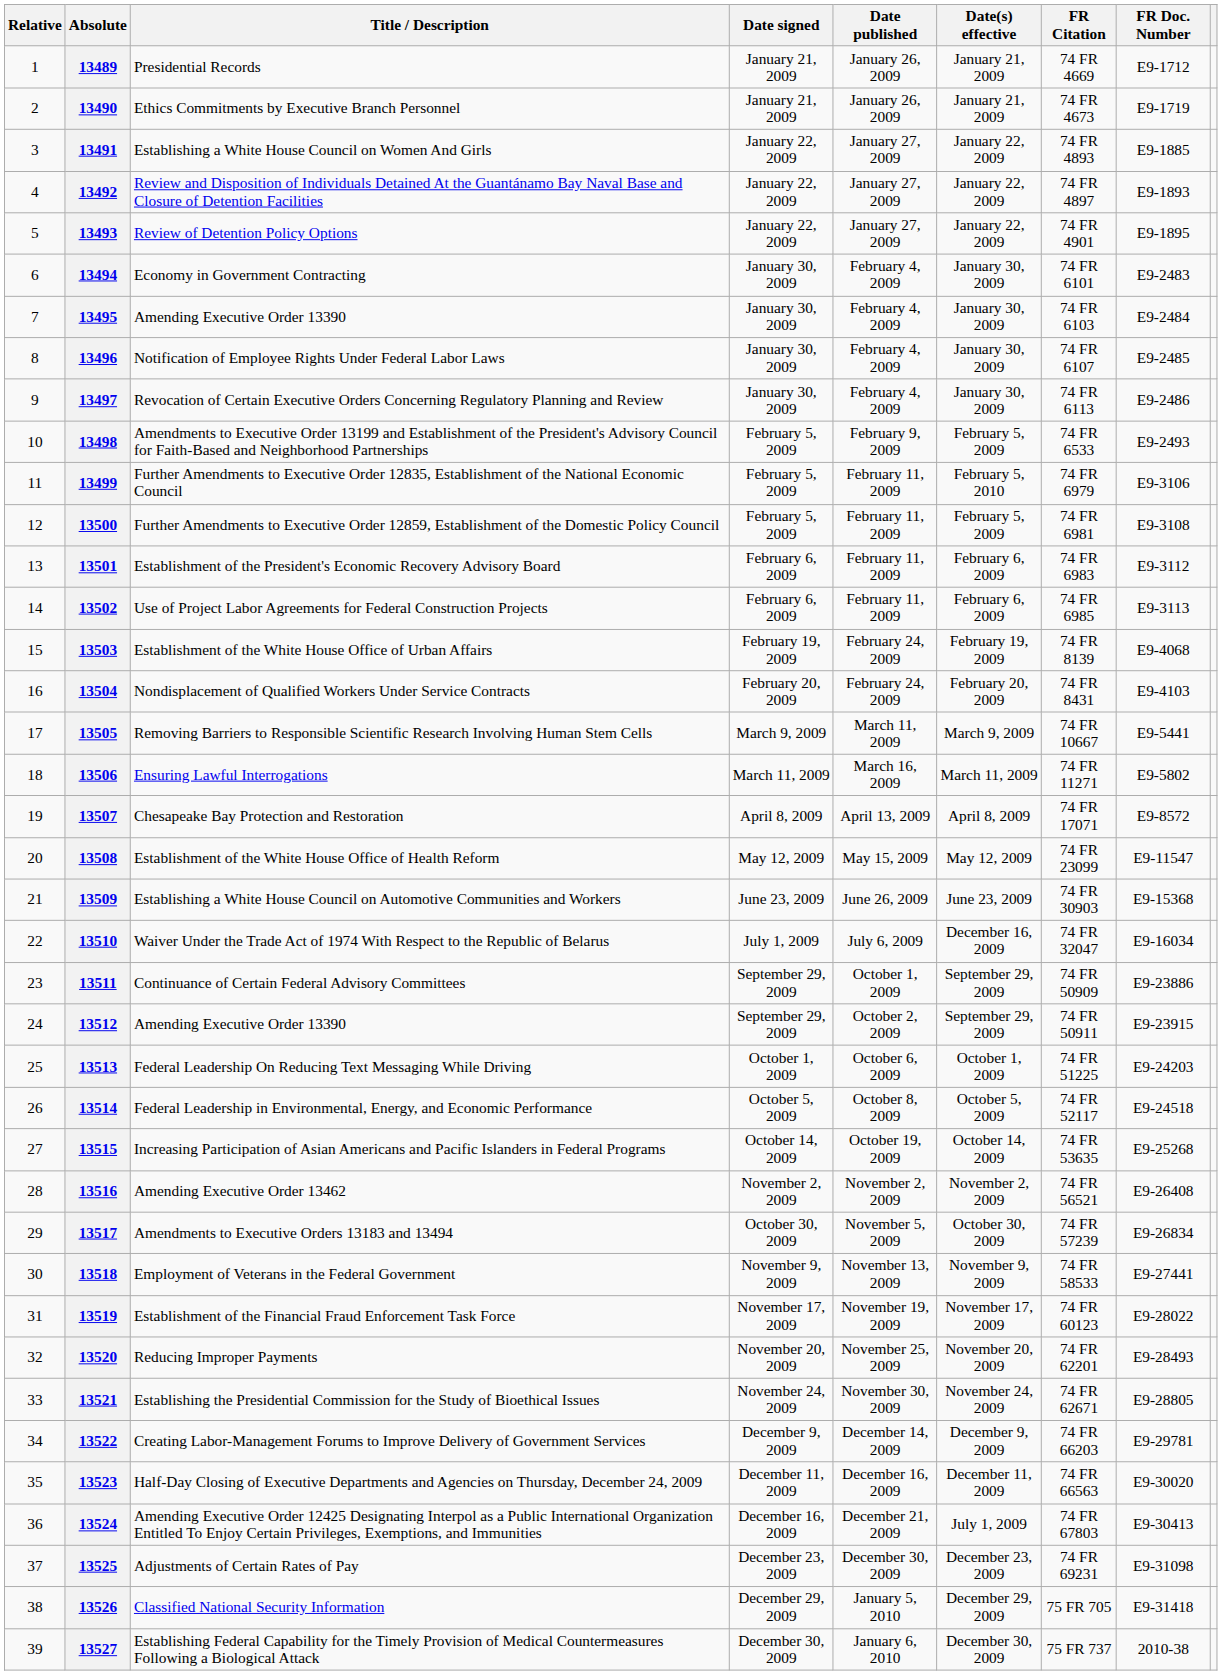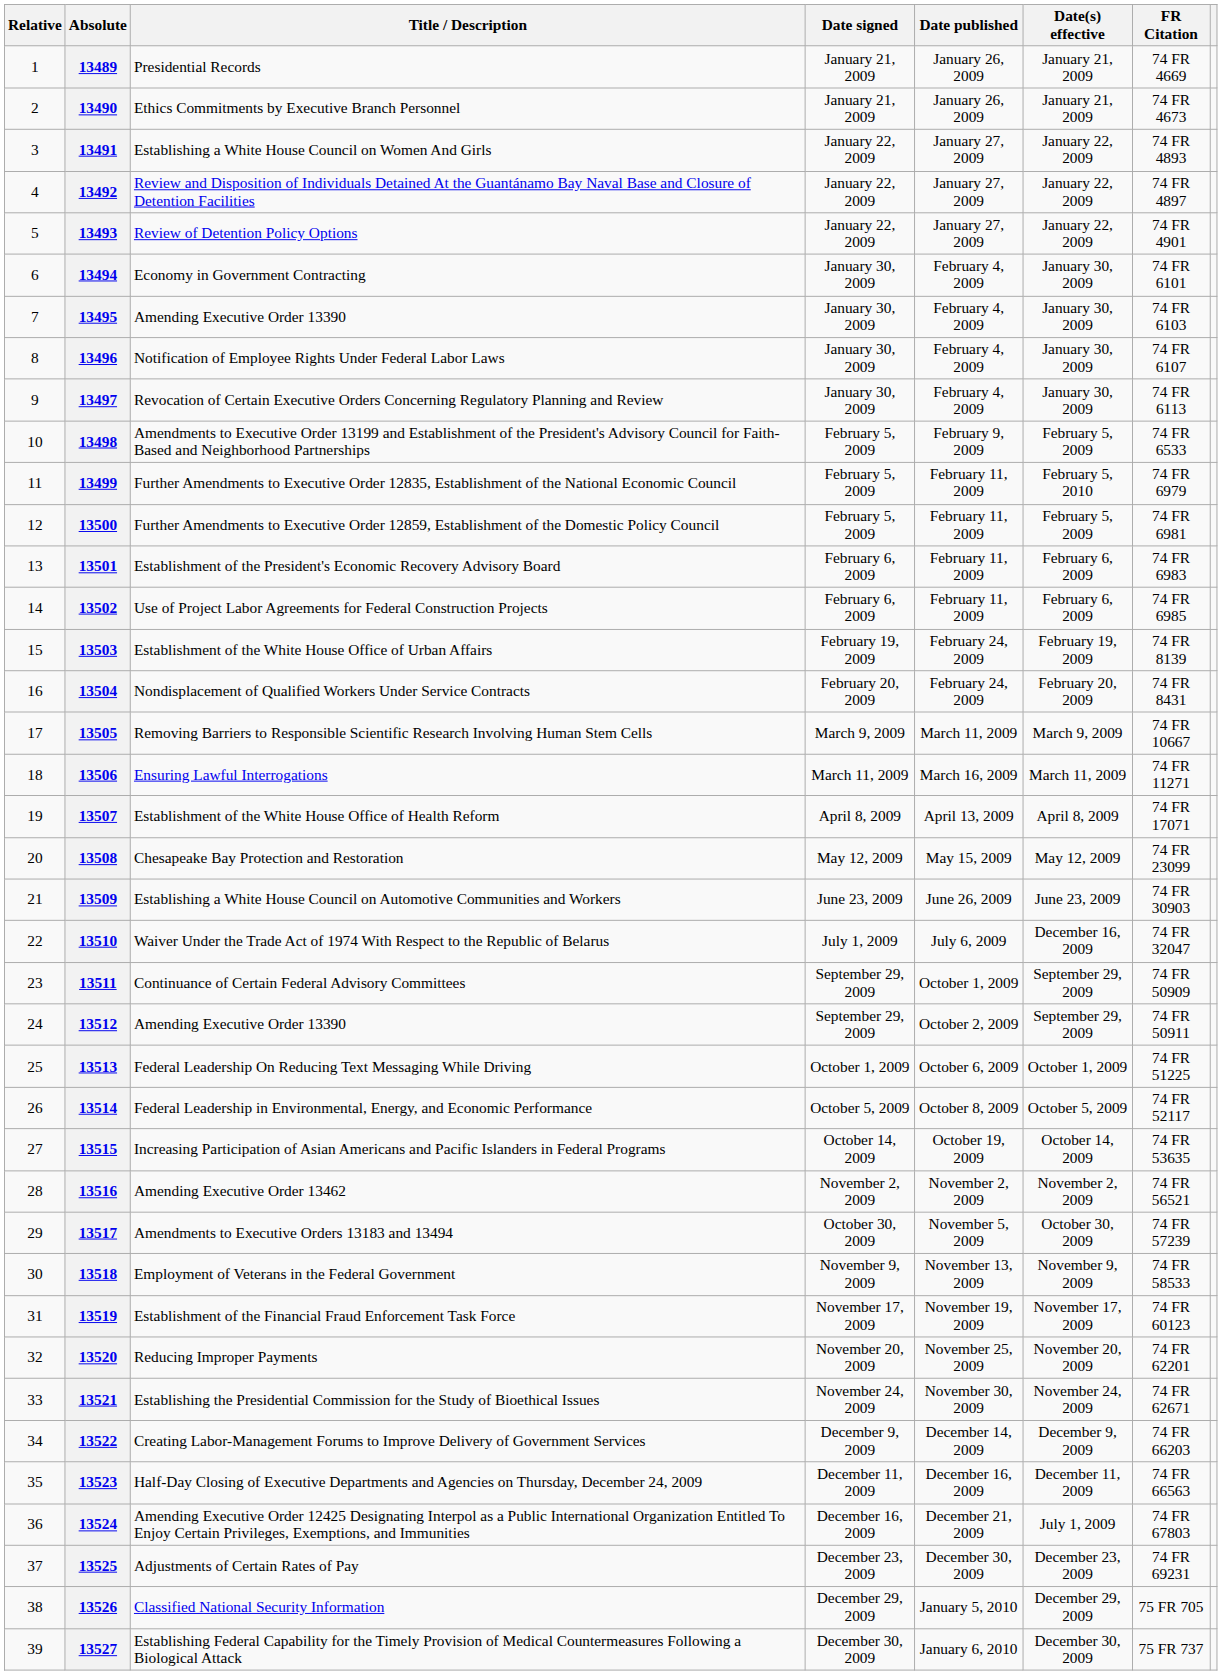 <table class="wikitable sortable plainrowheaders" style="width:100%">
 <tr style="text-align:center">
 <th>Relative </th>
 <th>Absolute </th>
 <th>Title / Description</th>
 <th>Date signed</th>
 <th>Date published</th>
 <th>Date(s) effective</th>
 <th>FR Citation</th>
-<th>FR Doc. Number</th>
 <th class="unsortable"></th>
 </tr>
 <tr style="text-align:center">
 <td>1</td>
 <th><a href='#'>13489</a></th>
 <td style="text-align:left">Presidential Records</td>
 <td>January 21, 2009</td>
 <td>January 26, 2009</td>
 <td>January 21, 2009</td>
 <td>74 FR 4669</td>
-<td>E9-1712</td>
 <td></td>
 </tr>
 <tr style="text-align:center">
 <td>2</td>
 <th><a href='#'>13490</a></th>
 <td style="text-align:left">Ethics Commitments by Executive Branch Personnel</td>
 <td>January 21, 2009</td>
 <td>January 26, 2009</td>
 <td>January 21, 2009</td>
 <td>74 FR 4673</td>
-<td>E9-1719</td>
 <td></td>
 </tr>
 <tr style="text-align:center">
 <td>3</td>
 <th><a href='#'>13491</a></th>
 <td style="text-align:left">Establishing a White House Council on Women And Girls</td>
 <td>January 22, 2009</td>
 <td>January 27, 2009</td>
 <td>January 22, 2009</td>
 <td>74 FR 4893</td>
-<td>E9-1885</td>
 <td></td>
 </tr>
 <tr style="text-align:center">
 <td>4</td>
 <th><a href='#'>13492</a></th>
 <td style="text-align:left"><a href='#'>Review and Disposition of Individuals Detained At the Guantánamo Bay Naval Base and Closure of Detention Facilities</a></td>
 <td>January 22, 2009</td>
 <td>January 27, 2009</td>
 <td>January 22, 2009</td>
 <td>74 FR 4897</td>
-<td>E9-1893</td>
 <td></td>
 </tr>
 <tr style="text-align:center">
 <td>5</td>
 <th><a href='#'>13493</a></th>
 <td style="text-align:left"><a href='#'>Review of Detention Policy Options</a></td>
 <td>January 22, 2009</td>
 <td>January 27, 2009</td>
 <td>January 22, 2009</td>
 <td>74 FR 4901</td>
-<td>E9-1895</td>
 <td></td>
 </tr>
 <tr style="text-align:center">
 <td>6</td>
 <th><a href='#'>13494</a></th>
 <td style="text-align:left">Economy in Government Contracting</td>
 <td>January 30, 2009</td>
 <td>February 4, 2009</td>
 <td>January 30, 2009</td>
 <td>74 FR 6101</td>
-<td>E9-2483</td>
 <td></td>
 </tr>
 <tr style="text-align:center">
 <td>7</td>
 <th><a href='#'>13495</a></th>
 <td style="text-align:left">Amending Executive Order 13390</td>
 <td>January 30, 2009</td>
 <td>February 4, 2009</td>
 <td>January 30, 2009</td>
 <td>74 FR 6103</td>
-<td>E9-2484</td>
 <td></td>
 </tr>
 <tr style="text-align:center">
 <td>8</td>
 <th><a href='#'>13496</a></th>
 <td style="text-align:left">Notification of Employee Rights Under Federal Labor Laws</td>
 <td>January 30, 2009</td>
 <td>February 4, 2009</td>
 <td>January 30, 2009</td>
 <td>74 FR 6107</td>
-<td>E9-2485</td>
 <td></td>
 </tr>
 <tr style="text-align:center">
 <td>9</td>
 <th><a href='#'>13497</a></th>
 <td style="text-align:left">Revocation of Certain Executive Orders Concerning Regulatory Planning and Review</td>
 <td>January 30, 2009</td>
 <td>February 4, 2009</td>
 <td>January 30, 2009</td>
 <td>74 FR 6113</td>
-<td>E9-2486</td>
 <td></td>
 </tr>
 <tr style="text-align:center">
 <td>10</td>
 <th><a href='#'>13498</a></th>
 <td style="text-align:left">Amendments to Executive Order 13199 and Establishment of the President's Advisory Council for Faith-Based and Neighborhood Partnerships</td>
 <td>February 5, 2009</td>
 <td>February 9, 2009</td>
 <td>February 5, 2009</td>
 <td>74 FR 6533</td>
-<td>E9-2493</td>
 <td></td>
 </tr>
 <tr style="text-align:center">
 <td>11</td>
 <th><a href='#'>13499</a></th>
 <td style="text-align:left">Further Amendments to Executive Order 12835, Establishment of the National Economic Council</td>
 <td>February 5, 2009</td>
 <td>February 11, 2009</td>
 <td>February 5, 2010</td>
 <td>74 FR 6979</td>
-<td>E9-3106</td>
 <td></td>
 </tr>
 <tr style="text-align:center">
 <td>12</td>
 <th><a href='#'>13500</a></th>
 <td style="text-align:left">Further Amendments to Executive Order 12859, Establishment of the Domestic Policy Council</td>
 <td>February 5, 2009</td>
 <td>February 11, 2009</td>
 <td>February 5, 2009</td>
 <td>74 FR 6981</td>
-<td>E9-3108</td>
 <td></td>
 </tr>
 <tr style="text-align:center">
 <td>13</td>
 <th><a href='#'>13501</a></th>
 <td style="text-align:left">Establishment of the President's Economic Recovery Advisory Board</td>
 <td>February 6, 2009</td>
 <td>February 11, 2009</td>
 <td>February 6, 2009</td>
 <td>74 FR 6983</td>
-<td>E9-3112</td>
 <td></td>
 </tr>
 <tr style="text-align:center">
 <td>14</td>
 <th><a href='#'>13502</a></th>
 <td style="text-align:left">Use of Project Labor Agreements for Federal Construction Projects</td>
 <td>February 6, 2009</td>
 <td>February 11, 2009</td>
 <td>February 6, 2009</td>
 <td>74 FR 6985</td>
-<td>E9-3113</td>
 <td></td>
 </tr>
 <tr style="text-align:center">
 <td>15</td>
 <th><a href='#'>13503</a></th>
 <td style="text-align:left">Establishment of the White House Office of Urban Affairs</td>
 <td>February 19, 2009</td>
 <td>February 24, 2009</td>
 <td>February 19, 2009</td>
 <td>74 FR 8139</td>
-<td>E9-4068</td>
 <td></td>
 </tr>
 <tr style="text-align:center">
 <td>16</td>
 <th><a href='#'>13504</a></th>
 <td style="text-align:left">Nondisplacement of Qualified Workers Under Service Contracts</td>
 <td>February 20, 2009</td>
 <td>February 24, 2009</td>
 <td>February 20, 2009</td>
 <td>74 FR 8431</td>
-<td>E9-4103</td>
 <td></td>
 </tr>
 <tr style="text-align:center">
 <td>17</td>
 <th><a href='#'>13505</a></th>
 <td style="text-align:left">Removing Barriers to Responsible Scientific Research Involving Human Stem Cells</td>
 <td>March 9, 2009</td>
 <td>March 11, 2009</td>
 <td>March 9, 2009</td>
 <td>74 FR 10667</td>
-<td>E9-5441</td>
 <td></td>
 </tr>
 <tr style="text-align:center">
 <td>18</td>
 <th><a href='#'>13506</a></th>
 <td style="text-align:left"><a href='#'>Ensuring Lawful Interrogations</a></td>
 <td>March 11, 2009</td>
 <td>March 16, 2009</td>
 <td>March 11, 2009</td>
 <td>74 FR 11271</td>
-<td>E9-5802</td>
 <td></td>
 </tr>
 <tr style="text-align:center">
 <td>19</td>
 <th><a href='#'>13507</a></th>
-<td style="text-align:left">Chesapeake Bay Protection and Restoration</td>
+<td style="text-align:left">Establishment of the White House Office of Health Reform</td>
 <td>April 8, 2009</td>
 <td>April 13, 2009</td>
 <td>April 8, 2009</td>
 <td>74 FR 17071</td>
-<td>E9-8572</td>
 <td></td>
 </tr>
 <tr style="text-align:center">
 <td>20</td>
 <th><a href='#'>13508</a></th>
-<td style="text-align:left">Establishment of the White House Office of Health Reform</td>
+<td style="text-align:left">Chesapeake Bay Protection and Restoration</td>
 <td>May 12, 2009</td>
 <td>May 15, 2009</td>
 <td>May 12, 2009</td>
 <td>74 FR 23099</td>
-<td>E9-11547</td>
 <td></td>
 </tr>
 <tr style="text-align:center">
 <td>21</td>
 <th><a href='#'>13509</a></th>
 <td style="text-align:left">Establishing a White House Council on Automotive Communities and Workers</td>
 <td>June 23, 2009</td>
 <td>June 26, 2009</td>
 <td>June 23, 2009</td>
 <td>74 FR 30903</td>
-<td>E9-15368</td>
 <td></td>
 </tr>
 <tr style="text-align:center">
 <td>22</td>
 <th><a href='#'>13510</a></th>
 <td style="text-align:left">Waiver Under the Trade Act of 1974 With Respect to the Republic of Belarus</td>
 <td>July 1, 2009</td>
 <td>July 6, 2009</td>
 <td>December 16, 2009</td>
 <td>74 FR 32047</td>
-<td>E9-16034</td>
 <td></td>
 </tr>
 <tr style="text-align:center">
 <td>23</td>
 <th><a href='#'>13511</a></th>
 <td style="text-align:left">Continuance of Certain Federal Advisory Committees</td>
 <td>September 29, 2009</td>
 <td>October 1, 2009</td>
 <td>September 29, 2009</td>
 <td>74 FR 50909</td>
-<td>E9-23886</td>
 <td></td>
 </tr>
 <tr style="text-align:center">
 <td>24</td>
 <th><a href='#'>13512</a></th>
 <td style="text-align:left">Amending Executive Order 13390</td>
 <td>September 29, 2009</td>
 <td>October 2, 2009</td>
 <td>September 29, 2009</td>
 <td>74 FR 50911</td>
-<td>E9-23915</td>
 <td></td>
 </tr>
 <tr style="text-align:center">
 <td>25</td>
 <th><a href='#'>13513</a></th>
 <td style="text-align:left">Federal Leadership On Reducing Text Messaging While Driving</td>
 <td>October 1, 2009</td>
 <td>October 6, 2009</td>
 <td>October 1, 2009</td>
 <td>74 FR 51225</td>
-<td>E9-24203</td>
 <td></td>
 </tr>
 <tr style="text-align:center">
 <td>26</td>
 <th><a href='#'>13514</a></th>
 <td style="text-align:left">Federal Leadership in Environmental, Energy, and Economic Performance</td>
 <td>October 5, 2009</td>
 <td>October 8, 2009</td>
 <td>October 5, 2009</td>
 <td>74 FR 52117</td>
-<td>E9-24518</td>
 <td></td>
 </tr>
 <tr style="text-align:center">
 <td>27</td>
 <th><a href='#'>13515</a></th>
 <td style="text-align:left">Increasing Participation of Asian Americans and Pacific Islanders in Federal Programs</td>
 <td>October 14, 2009</td>
 <td>October 19, 2009</td>
 <td>October 14, 2009</td>
 <td>74 FR 53635</td>
-<td>E9-25268</td>
 <td></td>
 </tr>
 <tr style="text-align:center">
 <td>28</td>
 <th><a href='#'>13516</a></th>
 <td style="text-align:left">Amending Executive Order 13462</td>
 <td>November 2, 2009</td>
 <td>November 2, 2009</td>
 <td>November 2, 2009</td>
 <td>74 FR 56521</td>
-<td>E9-26408</td>
 <td></td>
 </tr>
 <tr style="text-align:center">
 <td>29</td>
 <th><a href='#'>13517</a></th>
 <td style="text-align:left">Amendments to Executive Orders 13183 and 13494</td>
 <td>October 30, 2009</td>
 <td>November 5, 2009</td>
 <td>October 30, 2009</td>
 <td>74 FR 57239</td>
-<td>E9-26834</td>
 <td></td>
 </tr>
 <tr style="text-align:center">
 <td>30</td>
 <th><a href='#'>13518</a></th>
 <td style="text-align:left">Employment of Veterans in the Federal Government</td>
 <td>November 9, 2009</td>
 <td>November 13, 2009</td>
 <td>November 9, 2009</td>
 <td>74 FR 58533</td>
-<td>E9-27441</td>
 <td></td>
 </tr>
 <tr style="text-align:center">
 <td>31</td>
 <th><a href='#'>13519</a></th>
 <td style="text-align:left">Establishment of the Financial Fraud Enforcement Task Force</td>
 <td>November 17, 2009</td>
 <td>November 19, 2009</td>
 <td>November 17, 2009</td>
 <td>74 FR 60123</td>
-<td>E9-28022</td>
 <td></td>
 </tr>
 <tr style="text-align:center">
 <td>32</td>
 <th><a href='#'>13520</a></th>
 <td style="text-align:left">Reducing Improper Payments</td>
 <td>November 20, 2009</td>
 <td>November 25, 2009</td>
 <td>November 20, 2009</td>
 <td>74 FR 62201</td>
-<td>E9-28493</td>
 <td></td>
 </tr>
 <tr style="text-align:center">
 <td>33</td>
 <th><a href='#'>13521</a></th>
 <td style="text-align:left">Establishing the Presidential Commission for the Study of Bioethical Issues</td>
 <td>November 24, 2009</td>
 <td>November 30, 2009</td>
 <td>November 24, 2009</td>
 <td>74 FR 62671</td>
-<td>E9-28805</td>
 <td></td>
 </tr>
 <tr style="text-align:center">
 <td>34</td>
 <th><a href='#'>13522</a></th>
 <td style="text-align:left">Creating Labor-Management Forums to Improve Delivery of Government Services</td>
 <td>December 9, 2009</td>
 <td>December 14, 2009</td>
 <td>December 9, 2009</td>
 <td>74 FR 66203</td>
-<td>E9-29781</td>
 <td></td>
 </tr>
 <tr style="text-align:center">
 <td>35</td>
 <th><a href='#'>13523</a></th>
 <td style="text-align:left">Half-Day Closing of Executive Departments and Agencies on Thursday, December 24, 2009</td>
 <td>December 11, 2009</td>
 <td>December 16, 2009</td>
 <td>December 11, 2009</td>
 <td>74 FR 66563</td>
-<td>E9-30020</td>
 <td></td>
 </tr>
 <tr style="text-align:center">
 <td>36</td>
 <th><a href='#'>13524</a></th>
 <td style="text-align:left">Amending Executive Order 12425 Designating Interpol as a Public International Organization Entitled To Enjoy Certain Privileges, Exemptions, and Immunities</td>
 <td>December 16, 2009</td>
 <td>December 21, 2009</td>
 <td>July 1, 2009</td>
 <td>74 FR 67803</td>
-<td>E9-30413</td>
 <td></td>
 </tr>
 <tr style="text-align:center">
 <td>37</td>
 <th><a href='#'>13525</a></th>
 <td style="text-align:left">Adjustments of Certain Rates of Pay</td>
 <td>December 23, 2009</td>
 <td>December 30, 2009</td>
 <td>December 23, 2009</td>
 <td>74 FR 69231</td>
-<td>E9-31098</td>
 <td></td>
 </tr>
 <tr style="text-align:center">
 <td>38</td>
 <th><a href='#'>13526</a></th>
 <td style="text-align:left"><a href='#'>Classified National Security Information</a></td>
 <td>December 29, 2009</td>
 <td>January 5, 2010</td>
 <td>December 29, 2009</td>
 <td>75 FR 705</td>
-<td>E9-31418</td>
 <td></td>
 </tr>
 <tr style="text-align:center">
 <td>39</td>
 <th><a href='#'>13527</a></th>
 <td style="text-align:left">Establishing Federal Capability for the Timely Provision of Medical Countermeasures Following a Biological Attack</td>
 <td>December 30, 2009</td>
 <td>January 6, 2010</td>
 <td>December 30, 2009</td>
 <td>75 FR 737</td>
-<td>2010-38</td>
 <td></td>
 </tr>
 </table>
